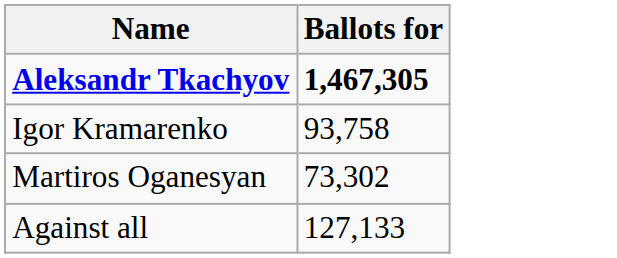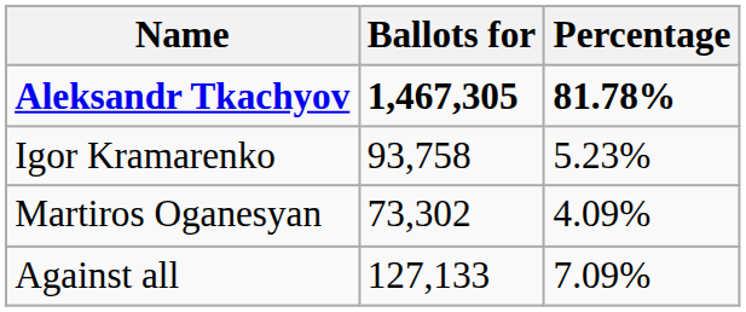 <table class="wikitable">
 <tr>
 <th>Name</th>
 <th>Ballots for</th>
+<th>Percentage</th>
 </tr>
 <tr>
 <td><strong><a href='#'>Aleksandr Tkachyov</a></strong></td>
 <td><strong>1,467,305</strong></td>
+<td><strong>81.78%</strong></td>
 </tr>
 <tr>
 <td>Igor Kramarenko</td>
 <td>93,758</td>
+<td>5.23%</td>
 </tr>
 <tr>
 <td>Martiros Oganesyan</td>
 <td>73,302</td>
+<td>4.09%</td>
 </tr>
 <tr>
 <td>Against all</td>
 <td>127,133</td>
+<td>7.09%</td>
 </tr>
 </table>
